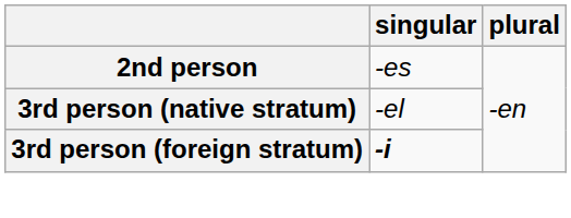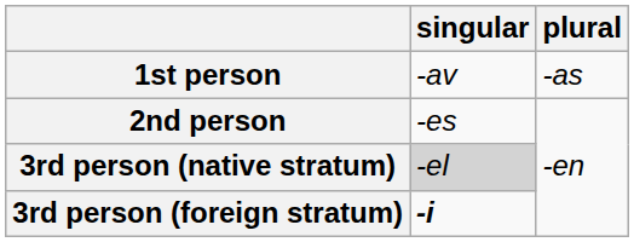 <table class="wikitable">
 <tr>
 <th></th>
 <th>singular</th>
 <th>plural</th>
+</tr>
+<tr>
+<th>1st person</th>
+<td><em>-av</em></td>
+<td><em>-as</em></td>
 </tr>
 <tr>
 <th>2nd person</th>
 <td><em>-es</em></td>
 <td rowspan="3"><em>-en</em></td>
 </tr>
 <tr>
 <th>3rd person (native stratum)</th>
-<td><em>-el</em></td>
+<td style="background: lightgrey;"><em>-el</em></td>
 </tr>
 <tr>
 <th>3rd person (foreign stratum)</th>
 <td><strong><em>-i</em></strong></td>
 </tr>
 </table>
